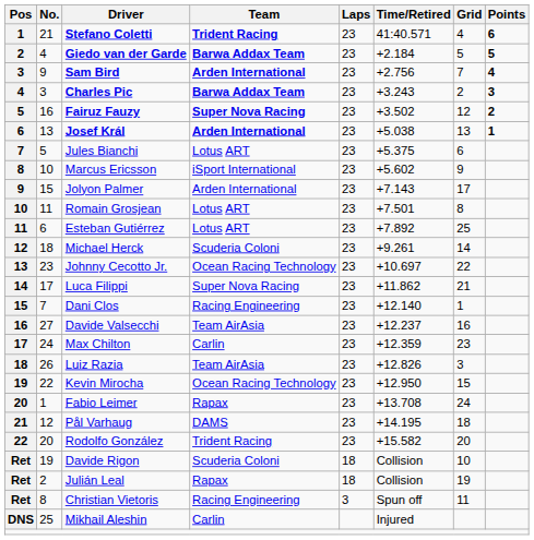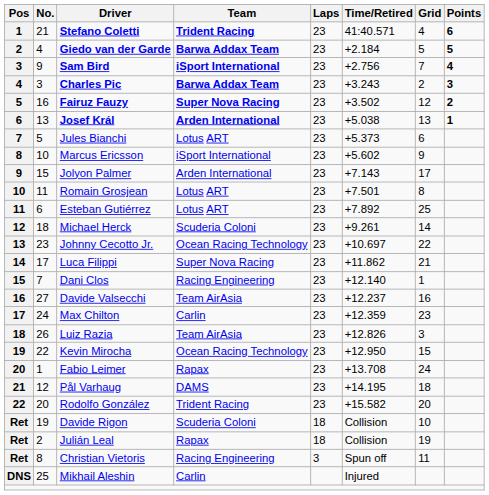 <table class="wikitable" style="font-size:85%">
 <tr>
 <th>Pos</th>
 <th>No.</th>
 <th>Driver</th>
 <th>Team</th>
 <th>Laps</th>
 <th>Time/Retired</th>
 <th>Grid</th>
 <th>Points</th>
 </tr>
 <tr>
 <th>1</th>
 <td>21</td>
 <td> <strong><a href='#'>Stefano Coletti</a></strong></td>
 <td><strong><a href='#'>Trident Racing</a></strong></td>
 <td>23</td>
 <td>41:40.571</td>
 <td>4</td>
 <td><strong>6</strong></td>
 </tr>
 <tr>
 <th>2</th>
 <td>4</td>
 <td> <strong><a href='#'>Giedo van der Garde</a></strong></td>
 <td><strong><a href='#'>Barwa Addax Team</a></strong></td>
 <td>23</td>
 <td>+2.184</td>
 <td>5</td>
 <td><strong>5</strong></td>
 </tr>
 <tr>
 <th>3</th>
 <td>9</td>
 <td> <strong><a href='#'>Sam Bird</a></strong></td>
-<td><strong><a href='#'>Arden International</a></strong></td>
+<td><strong><a href='#'>iSport International</a></strong></td>
 <td>23</td>
 <td>+2.756</td>
 <td>7</td>
 <td><strong>4</strong></td>
 </tr>
 <tr>
 <th>4</th>
 <td>3</td>
 <td> <strong><a href='#'>Charles Pic</a></strong></td>
 <td><strong><a href='#'>Barwa Addax Team</a></strong></td>
 <td>23</td>
 <td>+3.243</td>
 <td>2</td>
 <td><strong>3</strong></td>
 </tr>
 <tr>
 <th>5</th>
 <td>16</td>
 <td> <strong><a href='#'>Fairuz Fauzy</a></strong></td>
 <td><strong><a href='#'>Super Nova Racing</a></strong></td>
 <td>23</td>
 <td>+3.502</td>
 <td>12</td>
 <td><strong>2</strong></td>
 </tr>
 <tr>
 <th>6</th>
 <td>13</td>
 <td> <strong><a href='#'>Josef Král</a></strong></td>
 <td><strong><a href='#'>Arden International</a></strong></td>
 <td>23</td>
 <td>+5.038</td>
 <td>13</td>
 <td><strong>1</strong></td>
 </tr>
 <tr>
 <th>7</th>
 <td>5</td>
 <td> <a href='#'>Jules Bianchi</a></td>
 <td><a href='#'>Lotus</a> <a href='#'>ART</a></td>
 <td>23</td>
-<td>+5.375</td>
+<td>+5.373</td>
 <td>6</td>
 <td></td>
 </tr>
 <tr>
 <th>8</th>
 <td>10</td>
 <td> <a href='#'>Marcus Ericsson</a></td>
 <td><a href='#'>iSport International</a></td>
 <td>23</td>
 <td>+5.602</td>
 <td>9</td>
 <td></td>
 </tr>
 <tr>
 <th>9</th>
 <td>15</td>
 <td> <a href='#'>Jolyon Palmer</a></td>
 <td><a href='#'>Arden International</a></td>
 <td>23</td>
 <td>+7.143</td>
 <td>17</td>
 <td></td>
 </tr>
 <tr>
 <th>10</th>
 <td>11</td>
 <td> <a href='#'>Romain Grosjean</a></td>
 <td><a href='#'>Lotus</a> <a href='#'>ART</a></td>
 <td>23</td>
 <td>+7.501</td>
 <td>8</td>
 <td><strong></strong></td>
 </tr>
 <tr>
 <th>11</th>
 <td>6</td>
 <td> <a href='#'>Esteban Gutiérrez</a></td>
 <td><a href='#'>Lotus</a> <a href='#'>ART</a></td>
 <td>23</td>
 <td>+7.892</td>
 <td>25</td>
 <td></td>
 </tr>
 <tr>
 <th>12</th>
 <td>18</td>
 <td> <a href='#'>Michael Herck</a></td>
 <td><a href='#'>Scuderia Coloni</a></td>
 <td>23</td>
 <td>+9.261</td>
 <td>14</td>
 <td></td>
 </tr>
 <tr>
 <th>13</th>
 <td>23</td>
 <td> <a href='#'>Johnny Cecotto Jr.</a></td>
 <td><a href='#'>Ocean Racing Technology</a></td>
 <td>23</td>
 <td>+10.697</td>
 <td>22</td>
 <td></td>
 </tr>
 <tr>
 <th>14</th>
 <td>17</td>
 <td> <a href='#'>Luca Filippi</a></td>
 <td><a href='#'>Super Nova Racing</a></td>
 <td>23</td>
 <td>+11.862</td>
 <td>21</td>
 <td></td>
 </tr>
 <tr>
 <th>15</th>
 <td>7</td>
 <td> <a href='#'>Dani Clos</a></td>
 <td><a href='#'>Racing Engineering</a></td>
 <td>23</td>
 <td>+12.140</td>
 <td>1</td>
 <td></td>
 </tr>
 <tr>
 <th>16</th>
 <td>27</td>
 <td> <a href='#'>Davide Valsecchi</a></td>
 <td><a href='#'>Team AirAsia</a></td>
 <td>23</td>
 <td>+12.237</td>
 <td>16</td>
 <td></td>
 </tr>
 <tr>
 <th>17</th>
 <td>24</td>
 <td> <a href='#'>Max Chilton</a></td>
 <td><a href='#'>Carlin</a></td>
 <td>23</td>
 <td>+12.359</td>
 <td>23</td>
 <td></td>
 </tr>
 <tr>
 <th>18</th>
 <td>26</td>
 <td> <a href='#'>Luiz Razia</a></td>
 <td><a href='#'>Team AirAsia</a></td>
 <td>23</td>
 <td>+12.826</td>
 <td>3</td>
 <td></td>
 </tr>
 <tr>
 <th>19</th>
 <td>22</td>
 <td> <a href='#'>Kevin Mirocha</a></td>
 <td><a href='#'>Ocean Racing Technology</a></td>
 <td>23</td>
 <td>+12.950</td>
 <td>15</td>
 <td></td>
 </tr>
 <tr>
 <th>20</th>
 <td>1</td>
 <td> <a href='#'>Fabio Leimer</a></td>
 <td><a href='#'>Rapax</a></td>
 <td>23</td>
 <td>+13.708</td>
 <td>24</td>
 <td></td>
 </tr>
 <tr>
 <th>21</th>
 <td>12</td>
 <td> <a href='#'>Pål Varhaug</a></td>
 <td><a href='#'>DAMS</a></td>
 <td>23</td>
 <td>+14.195</td>
 <td>18</td>
 <td></td>
 </tr>
 <tr>
 <th>22</th>
 <td>20</td>
 <td> <a href='#'>Rodolfo González</a></td>
 <td><a href='#'>Trident Racing</a></td>
 <td>23</td>
 <td>+15.582</td>
 <td>20</td>
 <td></td>
 </tr>
 <tr>
 <th>Ret</th>
 <td>19</td>
 <td> <a href='#'>Davide Rigon</a></td>
 <td><a href='#'>Scuderia Coloni</a></td>
 <td>18</td>
 <td>Collision</td>
 <td>10</td>
 <td></td>
 </tr>
 <tr>
 <th>Ret</th>
 <td>2</td>
 <td> <a href='#'>Julián Leal</a></td>
 <td><a href='#'>Rapax</a></td>
 <td>18</td>
 <td>Collision</td>
 <td>19</td>
 <td></td>
 </tr>
 <tr>
 <th>Ret</th>
 <td>8</td>
 <td> <a href='#'>Christian Vietoris</a></td>
 <td><a href='#'>Racing Engineering</a></td>
 <td>3</td>
 <td>Spun off</td>
 <td>11</td>
 <td></td>
 </tr>
 <tr>
 <th>DNS</th>
 <td>25</td>
 <td> <a href='#'>Mikhail Aleshin</a></td>
 <td><a href='#'>Carlin</a></td>
 <td></td>
 <td>Injured</td>
 <td></td>
 <td></td>
 </tr>
 <tr>
 <td colspan=8></td>
 </tr>
 </table>
